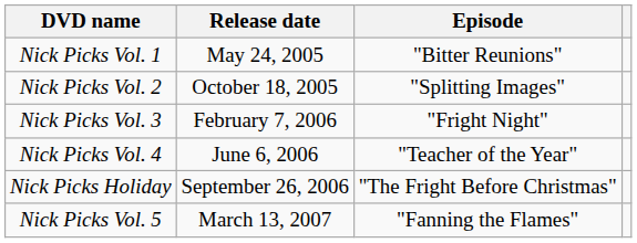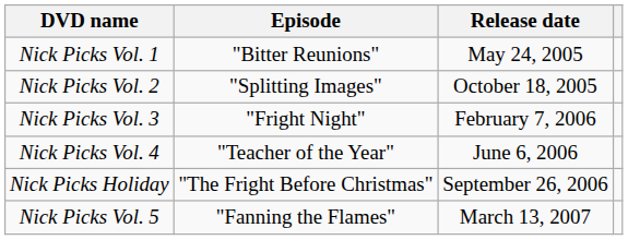 <table class="wikitable" style="text-align:center">
 <tr>
 <th>DVD name</th>
+<th>Episode</th>
 <th>Release date</th>
-<th>Episode</th>
 <th></th>
 </tr>
 <tr>
 <td><em>Nick Picks Vol. 1</em></td>
+<td>"Bitter Reunions"</td>
 <td>May 24, 2005</td>
-<td>"Bitter Reunions"</td>
 <td></td>
 </tr>
 <tr>
 <td><em>Nick Picks Vol. 2</em></td>
+<td>"Splitting Images"</td>
 <td>October 18, 2005</td>
-<td>"Splitting Images"</td>
 <td></td>
 </tr>
 <tr>
 <td><em>Nick Picks Vol. 3</em></td>
+<td>"Fright Night"</td>
 <td>February 7, 2006</td>
-<td>"Fright Night"</td>
 <td></td>
 </tr>
 <tr>
 <td><em>Nick Picks Vol. 4</em></td>
+<td>"Teacher of the Year"</td>
 <td>June 6, 2006</td>
-<td>"Teacher of the Year"</td>
 <td></td>
 </tr>
 <tr>
 <td><em>Nick Picks Holiday</em></td>
+<td>"The Fright Before Christmas"</td>
 <td>September 26, 2006</td>
-<td>"The Fright Before Christmas"</td>
 <td></td>
 </tr>
 <tr>
 <td><em>Nick Picks Vol. 5</em></td>
+<td>"Fanning the Flames"</td>
 <td>March 13, 2007</td>
-<td>"Fanning the Flames"</td>
 <td></td>
 </tr>
 </table>
